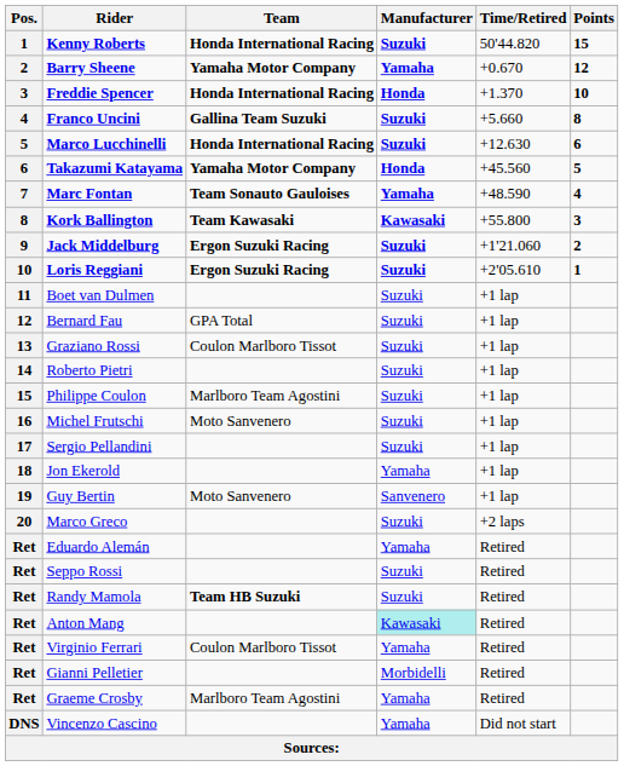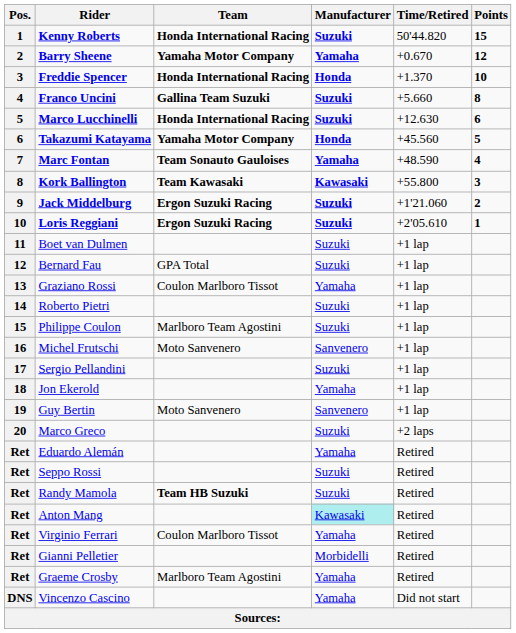 <table class="wikitable" style="font-size: 95%;">
 <tr>
 <th>Pos.</th>
 <th>Rider</th>
 <th>Team</th>
 <th>Manufacturer</th>
 <th>Time/Retired</th>
 <th>Points</th>
 </tr>
 <tr>
 <th>1</th>
 <td> <strong><a href='#'>Kenny Roberts</a></strong></td>
 <td><strong>Honda International Racing</strong></td>
 <td><strong><a href='#'>Suzuki</a></strong></td>
 <td>50'44.820</td>
 <td><strong>15</strong></td>
 </tr>
 <tr>
 <th>2</th>
 <td> <strong><a href='#'>Barry Sheene</a></strong></td>
 <td><strong>Yamaha Motor Company</strong></td>
 <td><strong><a href='#'>Yamaha</a></strong></td>
 <td>+0.670</td>
 <td><strong>12</strong></td>
 </tr>
 <tr>
 <th>3</th>
 <td> <strong><a href='#'>Freddie Spencer</a></strong></td>
 <td><strong>Honda International Racing</strong></td>
 <td><strong><a href='#'>Honda</a></strong></td>
 <td>+1.370</td>
 <td><strong>10</strong></td>
 </tr>
 <tr>
 <th>4</th>
 <td> <strong><a href='#'>Franco Uncini</a></strong></td>
 <td><strong>Gallina Team Suzuki</strong></td>
 <td><strong><a href='#'>Suzuki</a></strong></td>
 <td>+5.660</td>
 <td><strong>8</strong></td>
 </tr>
 <tr>
 <th>5</th>
 <td> <strong><a href='#'>Marco Lucchinelli</a></strong></td>
 <td><strong>Honda International Racing</strong></td>
 <td><strong><a href='#'>Suzuki</a></strong></td>
 <td>+12.630</td>
 <td><strong>6</strong></td>
 </tr>
 <tr>
 <th>6</th>
 <td> <strong><a href='#'>Takazumi Katayama</a></strong></td>
 <td><strong>Yamaha Motor Company</strong></td>
 <td><strong><a href='#'>Honda</a></strong></td>
 <td>+45.560</td>
 <td><strong>5</strong></td>
 </tr>
 <tr>
 <th>7</th>
 <td> <strong><a href='#'>Marc Fontan</a></strong></td>
 <td><strong>Team Sonauto Gauloises</strong></td>
 <td><strong><a href='#'>Yamaha</a></strong></td>
 <td>+48.590</td>
 <td><strong>4</strong></td>
 </tr>
 <tr>
 <th>8</th>
 <td> <strong><a href='#'>Kork Ballington</a></strong></td>
 <td><strong>Team Kawasaki</strong></td>
 <td><strong><a href='#'>Kawasaki</a></strong></td>
 <td>+55.800</td>
 <td><strong>3</strong></td>
 </tr>
 <tr>
 <th>9</th>
 <td> <strong><a href='#'>Jack Middelburg</a></strong></td>
 <td><strong>Ergon Suzuki Racing</strong></td>
 <td><strong><a href='#'>Suzuki</a></strong></td>
 <td>+1'21.060</td>
 <td><strong>2</strong></td>
 </tr>
 <tr>
 <th>10</th>
 <td> <strong><a href='#'>Loris Reggiani</a></strong></td>
 <td><strong>Ergon Suzuki Racing</strong></td>
 <td><strong><a href='#'>Suzuki</a></strong></td>
 <td>+2'05.610</td>
 <td><strong>1</strong></td>
 </tr>
 <tr>
 <th>11</th>
 <td> <a href='#'>Boet van Dulmen</a></td>
 <td></td>
 <td><a href='#'>Suzuki</a></td>
 <td>+1 lap</td>
 <td></td>
 </tr>
 <tr>
 <th>12</th>
 <td> <a href='#'>Bernard Fau</a></td>
 <td>GPA Total</td>
 <td><a href='#'>Suzuki</a></td>
 <td>+1 lap</td>
 <td></td>
 </tr>
 <tr>
 <th>13</th>
 <td> <a href='#'>Graziano Rossi</a></td>
 <td>Coulon Marlboro Tissot</td>
-<td><a href='#'>Suzuki</a></td>
+<td><a href='#'>Yamaha</a></td>
 <td>+1 lap</td>
 <td></td>
 </tr>
 <tr>
 <th>14</th>
 <td> <a href='#'>Roberto Pietri</a></td>
 <td></td>
 <td><a href='#'>Suzuki</a></td>
 <td>+1 lap</td>
 <td></td>
 </tr>
 <tr>
 <th>15</th>
 <td> <a href='#'>Philippe Coulon</a></td>
 <td>Marlboro Team Agostini</td>
 <td><a href='#'>Suzuki</a></td>
 <td>+1 lap</td>
 <td></td>
 </tr>
 <tr>
 <th>16</th>
 <td> <a href='#'>Michel Frutschi</a></td>
 <td>Moto Sanvenero</td>
-<td><a href='#'>Suzuki</a></td>
+<td><a href='#'>Sanvenero</a></td>
 <td>+1 lap</td>
 <td></td>
 </tr>
 <tr>
 <th>17</th>
 <td> <a href='#'>Sergio Pellandini</a></td>
 <td></td>
 <td><a href='#'>Suzuki</a></td>
 <td>+1 lap</td>
 <td></td>
 </tr>
 <tr>
 <th>18</th>
 <td> <a href='#'>Jon Ekerold</a></td>
 <td></td>
 <td><a href='#'>Yamaha</a></td>
 <td>+1 lap</td>
 <td></td>
 </tr>
 <tr>
 <th>19</th>
 <td> <a href='#'>Guy Bertin</a></td>
 <td>Moto Sanvenero</td>
 <td><a href='#'>Sanvenero</a></td>
 <td>+1 lap</td>
 <td></td>
 </tr>
 <tr>
 <th>20</th>
 <td> <a href='#'>Marco Greco</a></td>
 <td></td>
 <td><a href='#'>Suzuki</a></td>
 <td>+2 laps</td>
 <td></td>
 </tr>
 <tr>
 <th>Ret</th>
 <td> <a href='#'>Eduardo Alemán</a></td>
 <td></td>
 <td><a href='#'>Yamaha</a></td>
 <td>Retired</td>
 <td></td>
 </tr>
 <tr>
 <th>Ret</th>
 <td> <a href='#'>Seppo Rossi</a></td>
 <td></td>
 <td><a href='#'>Suzuki</a></td>
 <td>Retired</td>
 <td></td>
 </tr>
 <tr>
 <th>Ret</th>
 <td> <a href='#'>Randy Mamola</a></td>
 <td><strong>Team HB Suzuki</strong></td>
 <td><a href='#'>Suzuki</a></td>
 <td>Retired</td>
 <td></td>
 </tr>
 <tr>
 <th>Ret</th>
 <td> <a href='#'>Anton Mang</a></td>
 <td></td>
 <td style="background: paleturquoise;"><a href='#'>Kawasaki</a></td>
 <td>Retired</td>
 <td></td>
 </tr>
 <tr>
 <th>Ret</th>
 <td> <a href='#'>Virginio Ferrari</a></td>
 <td>Coulon Marlboro Tissot</td>
 <td><a href='#'>Yamaha</a></td>
 <td>Retired</td>
 <td></td>
 </tr>
 <tr>
 <th>Ret</th>
 <td> <a href='#'>Gianni Pelletier</a></td>
 <td></td>
 <td><a href='#'>Morbidelli</a></td>
 <td>Retired</td>
 <td></td>
 </tr>
 <tr>
 <th>Ret</th>
 <td> <a href='#'>Graeme Crosby</a></td>
 <td>Marlboro Team Agostini</td>
 <td><a href='#'>Yamaha</a></td>
 <td>Retired</td>
 <td></td>
 </tr>
 <tr>
 <th>DNS</th>
 <td> <a href='#'>Vincenzo Cascino</a></td>
 <td></td>
 <td><a href='#'>Yamaha</a></td>
 <td>Did not start</td>
 <td></td>
 </tr>
 <tr>
 <th colspan=8>Sources:</th>
 </tr>
 </table>
